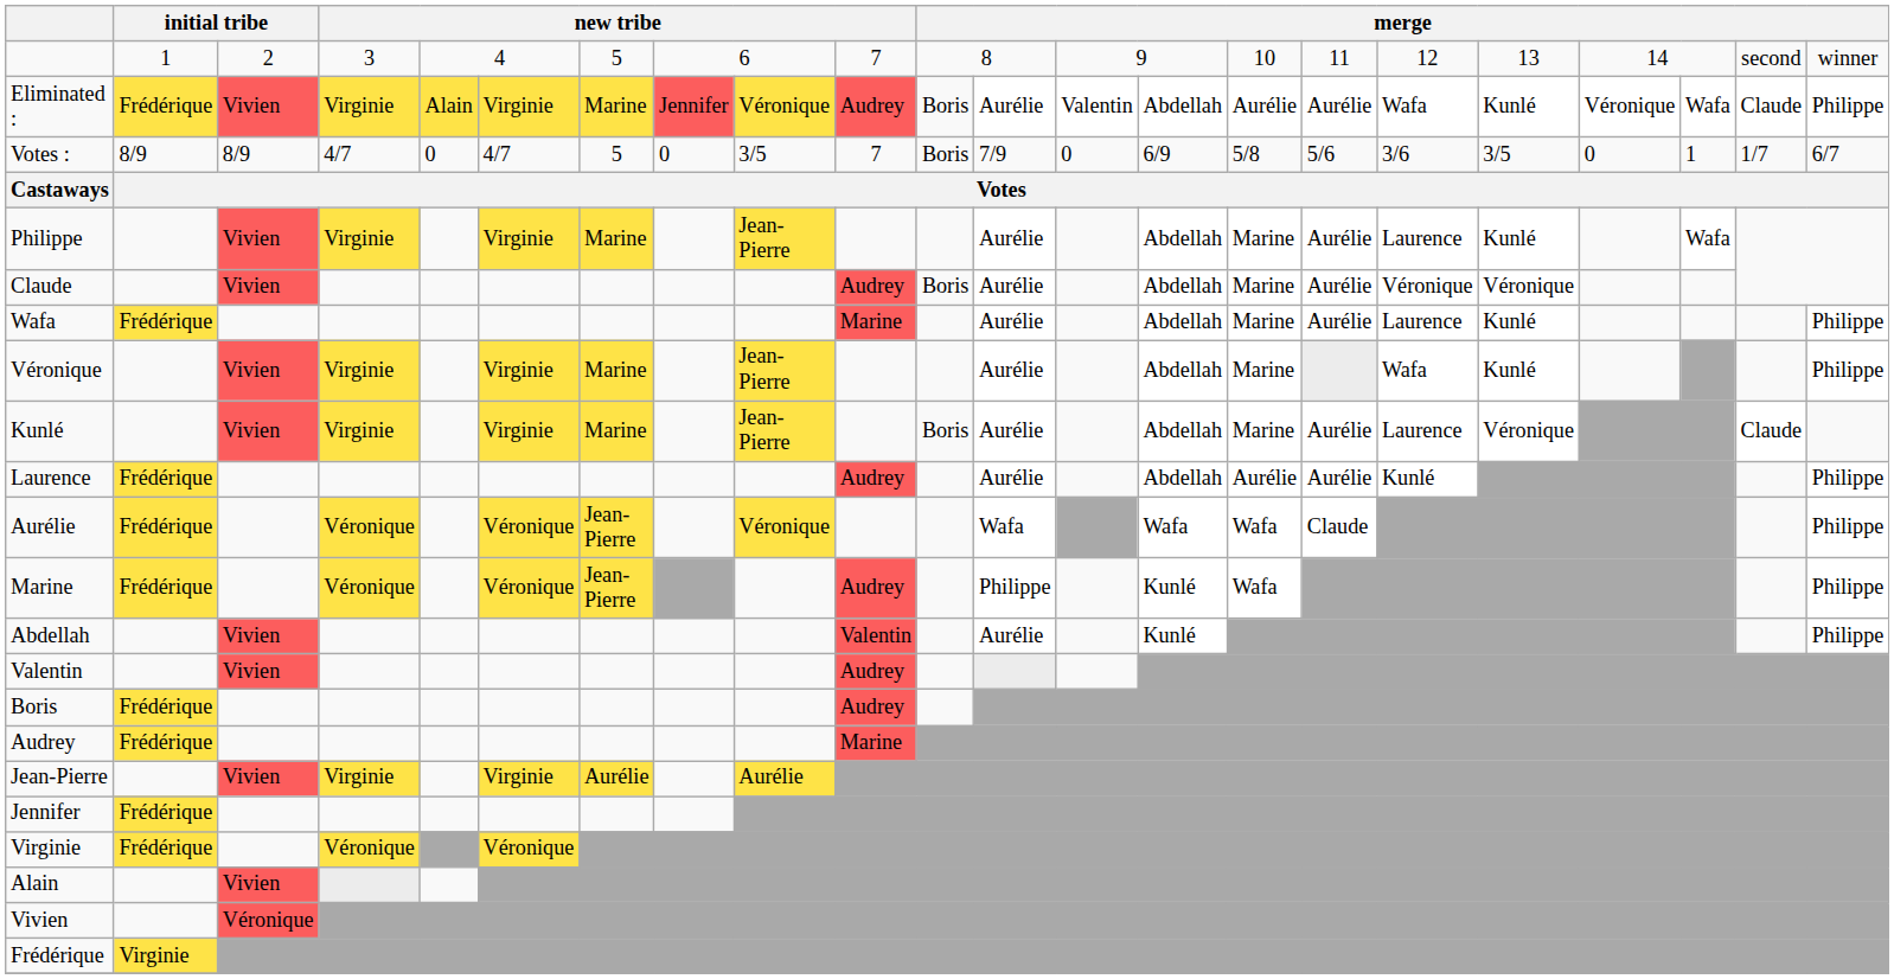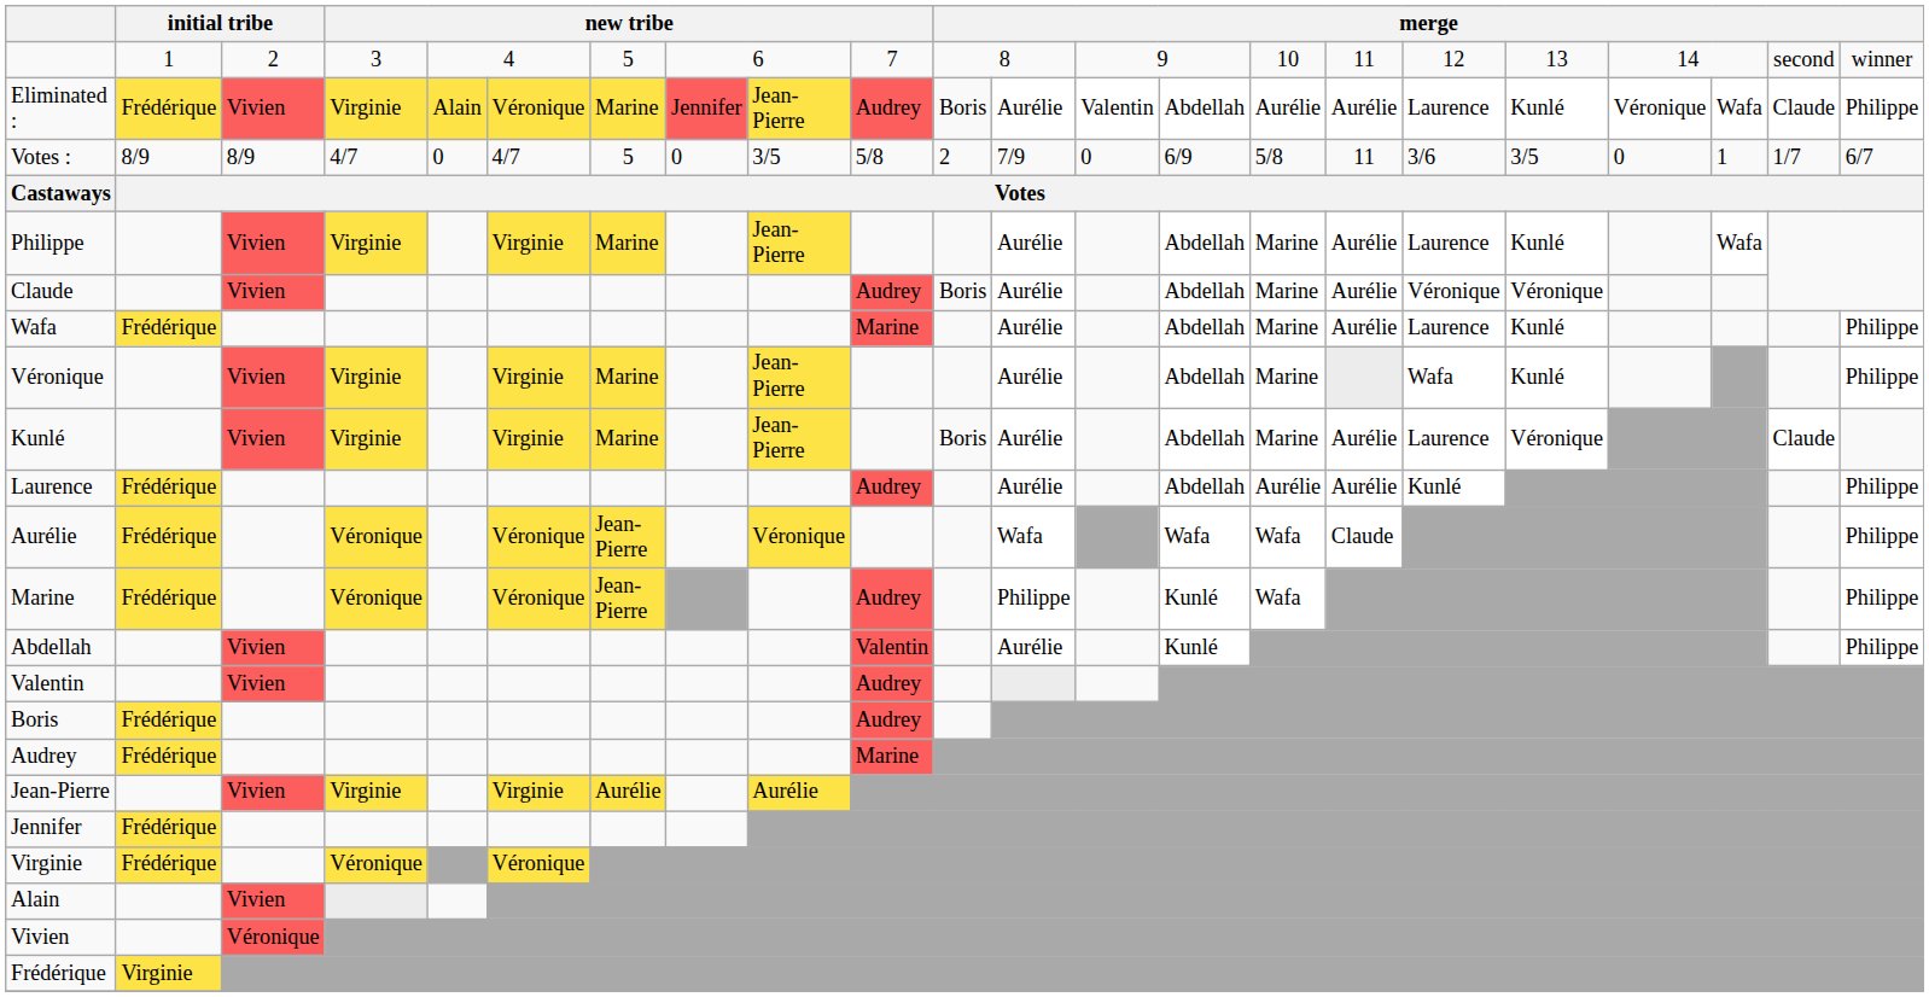 <table class="wikitable" style="font-size:80%;">
 <tr>
 <th></th>
 <th colspan="2" align=center>initial tribe</th>
 <th colspan="7" align=center>new tribe</th>
 <th colspan="12" align=center>merge</th>
 </tr>
 <tr>
 <td></td>
 <td align="center">1</td>
 <td align="center">2</td>
 <td align="center">3</td>
 <td align="center" colspan="2">4</td>
 <td align="center">5</td>
 <td align="center" colspan="2">6</td>
 <td align="center">7</td>
 <td align="center" colspan="2">8</td>
 <td align="center" colspan="2">9</td>
 <td align="center">10</td>
 <td align="center">11</td>
 <td align="center">12</td>
 <td align="center">13</td>
 <td align="center" colspan="2">14</td>
 <td align="center">second</td>
 <td align="center">winner</td>
 </tr>
 <tr>
 <td>Eliminated :</td>
 <td bgcolor="#FEE347">Frédérique</td>
 <td bgcolor="#FC5D5D">Vivien</td>
 <td bgcolor="#FEE347">Virginie</td>
 <td bgcolor="#FEE347">Alain</td>
-<td bgcolor="#FEE347">Virginie</td>
+<td bgcolor="#FEE347">Véronique</td>
 <td bgcolor="#FEE347">Marine</td>
 <td bgcolor="#FC5D5D">Jennifer</td>
-<td bgcolor="#FEE347">Véronique</td>
+<td bgcolor="#FEE347">Jean-Pierre</td>
 <td bgcolor="#FC5D5D">Audrey</td>
 <td>Boris</td>
 <td bgcolor="white">Aurélie</td>
 <td bgcolor="white">Valentin</td>
 <td bgcolor="white">Abdellah</td>
 <td bgcolor="white">Aurélie</td>
 <td bgcolor="white">Aurélie</td>
-<td bgcolor="white">Wafa</td>
+<td bgcolor="white">Laurence</td>
 <td bgcolor="white">Kunlé</td>
 <td bgcolor="white">Véronique</td>
 <td bgcolor="white">Wafa</td>
 <td bgcolor="white">Claude</td>
 <td bgcolor="white">Philippe</td>
 </tr>
 <tr>
 <td>Votes :</td>
 <td>8/9</td>
 <td>8/9</td>
 <td>4/7</td>
 <td>0</td>
 <td>4/7</td>
 <td align="center">5</td>
 <td>0</td>
 <td>3/5</td>
-<td align="center">7</td>
-<td>Boris</td>
+<td>5/8</td>
+<td>2</td>
 <td>7/9</td>
 <td>0</td>
 <td>6/9</td>
 <td>5/8</td>
-<td>5/6</td>
+<td align="center">11</td>
 <td>3/6</td>
 <td>3/5</td>
 <td>0</td>
 <td>1</td>
 <td>1/7</td>
 <td>6/7</td>
 </tr>
 <tr>
 <th>Castaways</th>
 <th colspan="21" align="center">Votes</th>
 </tr>
 <tr>
 <td>Philippe</td>
 <td></td>
 <td bgcolor="#FC5D5D">Vivien</td>
 <td bgcolor="#FEE347">Virginie</td>
 <td></td>
 <td bgcolor="#FEE347">Virginie</td>
 <td bgcolor="#FEE347">Marine</td>
 <td></td>
 <td bgcolor="#FEE347">Jean-Pierre</td>
 <td></td>
 <td></td>
 <td bgcolor="white">Aurélie</td>
 <td></td>
 <td bgcolor="white">Abdellah</td>
 <td bgcolor="white">Marine</td>
 <td bgcolor="white">Aurélie</td>
 <td bgcolor="white">Laurence</td>
 <td bgcolor="white">Kunlé</td>
 <td></td>
 <td bgcolor="white">Wafa</td>
 <td rowspan="2" colspan="2"></td>
 </tr>
 <tr>
 <td>Claude</td>
 <td></td>
 <td bgcolor="#FC5D5D">Vivien</td>
 <td></td>
 <td></td>
 <td></td>
 <td></td>
 <td></td>
 <td></td>
 <td bgcolor="#FC5D5D">Audrey</td>
 <td>Boris</td>
 <td bgcolor="white">Aurélie</td>
 <td></td>
 <td bgcolor="white">Abdellah</td>
 <td bgcolor="white">Marine</td>
 <td bgcolor="white">Aurélie</td>
 <td bgcolor="white">Véronique</td>
 <td bgcolor="white">Véronique</td>
 <td></td>
 <td></td>
 </tr>
 <tr>
 <td>Wafa</td>
 <td bgcolor="#FEE347">Frédérique</td>
 <td></td>
 <td></td>
 <td></td>
 <td></td>
 <td></td>
 <td></td>
 <td></td>
 <td bgcolor="#FC5D5D">Marine</td>
 <td></td>
 <td bgcolor="white">Aurélie</td>
 <td></td>
 <td bgcolor="white">Abdellah</td>
 <td bgcolor="white">Marine</td>
 <td bgcolor="white">Aurélie</td>
 <td bgcolor="white">Laurence</td>
 <td bgcolor="white">Kunlé</td>
 <td></td>
 <td></td>
 <td></td>
 <td bgcolor="white">Philippe</td>
 </tr>
 <tr>
 <td>Véronique</td>
 <td></td>
 <td bgcolor="#FC5D5D">Vivien</td>
 <td bgcolor="#FEE347">Virginie</td>
 <td></td>
 <td bgcolor="#FEE347">Virginie</td>
 <td bgcolor="#FEE347">Marine</td>
 <td></td>
 <td bgcolor="#FEE347">Jean-Pierre</td>
 <td></td>
 <td></td>
 <td bgcolor="white">Aurélie</td>
 <td></td>
 <td bgcolor="white">Abdellah</td>
 <td bgcolor="white">Marine</td>
 <td bgcolor="#ECECEC"></td>
 <td bgcolor="white">Wafa</td>
 <td bgcolor="white">Kunlé</td>
 <td></td>
 <td bgcolor="darkgray" colspan="1"></td>
 <td></td>
 <td bgcolor="white">Philippe</td>
 </tr>
 <tr>
 <td>Kunlé</td>
 <td></td>
 <td bgcolor="#FC5D5D">Vivien</td>
 <td bgcolor="#FEE347">Virginie</td>
 <td></td>
 <td bgcolor="#FEE347">Virginie</td>
 <td bgcolor="#FEE347">Marine</td>
 <td></td>
 <td bgcolor="#FEE347">Jean-Pierre</td>
 <td></td>
 <td>Boris</td>
 <td bgcolor="white">Aurélie</td>
 <td></td>
 <td bgcolor="white">Abdellah</td>
 <td bgcolor="white">Marine</td>
 <td bgcolor="white">Aurélie</td>
 <td bgcolor="white">Laurence</td>
 <td bgcolor="white">Véronique</td>
 <td bgcolor="darkgray" colspan="2"></td>
 <td bgcolor="white">Claude</td>
 <td></td>
 </tr>
 <tr>
 <td>Laurence</td>
 <td bgcolor="#FEE347">Frédérique</td>
 <td></td>
 <td></td>
 <td></td>
 <td></td>
 <td></td>
 <td></td>
 <td></td>
 <td bgcolor="#FC5D5D">Audrey</td>
 <td></td>
 <td bgcolor="white">Aurélie</td>
 <td></td>
 <td bgcolor="white">Abdellah</td>
 <td bgcolor="white">Aurélie</td>
 <td bgcolor="white">Aurélie</td>
 <td bgcolor="white">Kunlé</td>
 <td bgcolor="darkgray" colspan="3"></td>
 <td></td>
 <td bgcolor="white">Philippe</td>
 </tr>
 <tr>
 <td>Aurélie</td>
 <td bgcolor="#FEE347">Frédérique</td>
 <td></td>
 <td bgcolor="#FEE347">Véronique</td>
 <td></td>
 <td bgcolor="#FEE347">Véronique</td>
 <td bgcolor="#FEE347">Jean-Pierre</td>
 <td></td>
 <td bgcolor="#FEE347">Véronique</td>
 <td></td>
 <td></td>
 <td bgcolor="white">Wafa</td>
 <td bgcolor="darkgray" align=right></td>
 <td bgcolor="white">Wafa</td>
 <td bgcolor="white">Wafa</td>
 <td bgcolor="white">Claude</td>
 <td bgcolor="darkgray" colspan="4"></td>
 <td></td>
 <td bgcolor="white">Philippe</td>
 </tr>
 <tr>
 <td>Marine</td>
 <td bgcolor="#FEE347">Frédérique</td>
 <td></td>
 <td bgcolor="#FEE347">Véronique</td>
 <td></td>
 <td bgcolor="#FEE347">Véronique</td>
 <td bgcolor="#FEE347">Jean-Pierre</td>
 <td bgcolor="darkgray" align=right></td>
 <td></td>
 <td bgcolor="#FC5D5D">Audrey</td>
 <td></td>
 <td bgcolor="white">Philippe</td>
 <td></td>
 <td bgcolor="white">Kunlé</td>
 <td bgcolor="white">Wafa</td>
 <td bgcolor="darkgray" colspan="5"></td>
 <td></td>
 <td bgcolor="white">Philippe</td>
 </tr>
 <tr>
 <td>Abdellah</td>
 <td></td>
 <td bgcolor="#FC5D5D">Vivien</td>
 <td></td>
 <td></td>
 <td></td>
 <td></td>
 <td></td>
 <td></td>
 <td bgcolor="#FC5D5D">Valentin</td>
 <td></td>
 <td bgcolor="white">Aurélie</td>
 <td></td>
 <td bgcolor="white">Kunlé</td>
 <td bgcolor="darkgray" colspan="6"></td>
 <td></td>
 <td bgcolor="white">Philippe</td>
 </tr>
 <tr>
 <td>Valentin</td>
 <td></td>
 <td bgcolor="#FC5D5D">Vivien</td>
 <td></td>
 <td></td>
 <td></td>
 <td></td>
 <td></td>
 <td></td>
 <td bgcolor="#FC5D5D">Audrey</td>
 <td></td>
 <td bgcolor="#ECECEC"></td>
 <td></td>
 <td bgcolor="darkgray" colspan="9"></td>
 </tr>
 <tr>
 <td>Boris</td>
 <td bgcolor="#FEE347">Frédérique</td>
 <td></td>
 <td></td>
 <td></td>
 <td></td>
 <td></td>
 <td></td>
 <td></td>
 <td bgcolor="#FC5D5D">Audrey</td>
 <td></td>
 <td bgcolor="darkgray" colspan="11"></td>
 </tr>
 <tr>
 <td>Audrey</td>
 <td bgcolor="#FEE347">Frédérique</td>
 <td></td>
 <td></td>
 <td></td>
 <td></td>
 <td></td>
 <td></td>
 <td></td>
 <td bgcolor="#FC5D5D">Marine</td>
 <td bgcolor="darkgray" colspan="12"></td>
 </tr>
 <tr>
 <td>Jean-Pierre</td>
 <td></td>
 <td bgcolor="#FC5D5D">Vivien</td>
 <td bgcolor="#FEE347">Virginie</td>
 <td></td>
 <td bgcolor="#FEE347">Virginie</td>
 <td bgcolor="#FEE347">Aurélie</td>
 <td></td>
 <td bgcolor="#FEE347">Aurélie</td>
 <td bgcolor="darkgray" colspan="13"></td>
 </tr>
 <tr>
 <td>Jennifer</td>
 <td bgcolor="#FEE347">Frédérique</td>
 <td></td>
 <td></td>
 <td></td>
 <td></td>
 <td></td>
 <td></td>
 <td bgcolor="darkgray" colspan="14"></td>
 </tr>
 <tr>
 <td>Virginie</td>
 <td bgcolor="#FEE347">Frédérique</td>
 <td></td>
 <td bgcolor="#FEE347">Véronique</td>
 <td bgcolor="darkgray" align=right></td>
 <td bgcolor="#FEE347">Véronique</td>
 <td bgcolor="darkgray" colspan="16"></td>
 </tr>
 <tr>
 <td>Alain</td>
 <td></td>
 <td bgcolor="#FC5D5D">Vivien</td>
 <td bgcolor="#ECECEC"></td>
 <td></td>
 <td bgcolor="darkgray" colspan="17"></td>
 </tr>
 <tr>
 <td>Vivien</td>
 <td></td>
 <td bgcolor="#FC5D5D">Véronique</td>
 <td bgcolor="darkgray" colspan="19"></td>
 </tr>
 <tr>
 <td>Frédérique</td>
 <td bgcolor="#FEE347">Virginie</td>
 <td bgcolor="darkgray" colspan="20"></td>
 </tr>
 <tr>
 </tr>
 </table>
